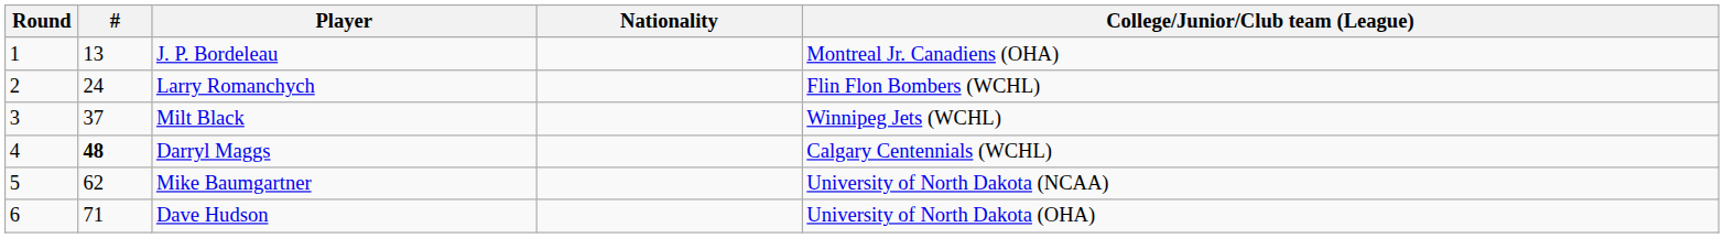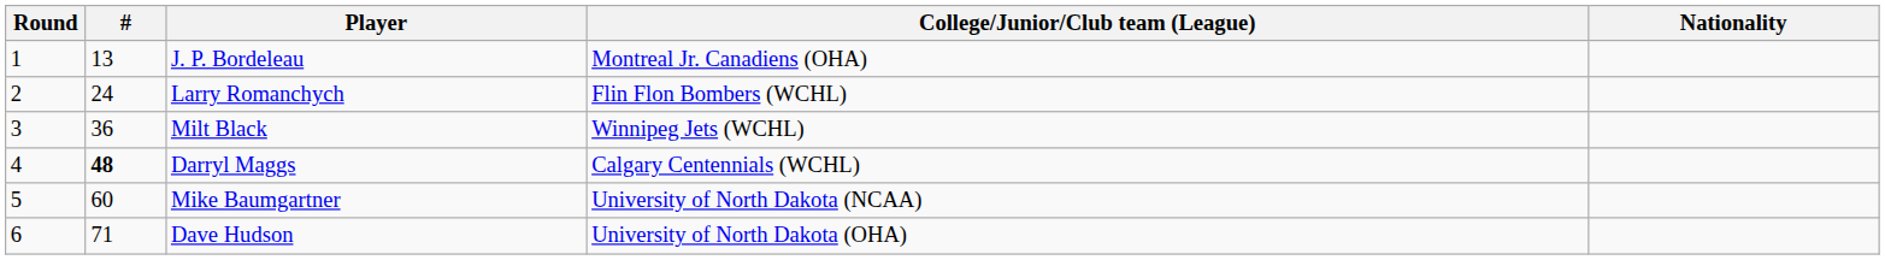 <table class="wikitable">
 <tr align="center">
 <th bgcolor="#DDDDFF" width="4.0%">Round</th>
 <th bgcolor="#DDDDFF" width="4.0%">#</th>
 <th bgcolor="#DDDDFF" width="21.0%">Player</th>
+<th bgcolor="#DDDDFF" width="50.0%">College/Junior/Club team (League)</th>
 <th bgcolor="#DDDDFF" width="14.5%">Nationality</th>
-<th bgcolor="#DDDDFF" width="50.0%">College/Junior/Club team (League)</th>
 </tr>
 <tr>
 <td>1</td>
 <td>13</td>
 <td><a href='#'>J. P. Bordeleau</a></td>
+<td><a href='#'>Montreal Jr. Canadiens</a> (OHA)</td>
 <td></td>
-<td><a href='#'>Montreal Jr. Canadiens</a> (OHA)</td>
 </tr>
 <tr>
 <td>2</td>
 <td>24</td>
 <td><a href='#'>Larry Romanchych</a></td>
+<td><a href='#'>Flin Flon Bombers</a> (WCHL)</td>
 <td></td>
-<td><a href='#'>Flin Flon Bombers</a> (WCHL)</td>
 </tr>
 <tr>
 <td>3</td>
-<td>37</td>
+<td>36</td>
 <td><a href='#'>Milt Black</a></td>
+<td><a href='#'>Winnipeg Jets</a> (WCHL)</td>
 <td></td>
-<td><a href='#'>Winnipeg Jets</a> (WCHL)</td>
 </tr>
 <tr>
 <td>4</td>
 <td><strong>48</strong></td>
 <td><a href='#'>Darryl Maggs</a></td>
+<td><a href='#'>Calgary Centennials</a> (WCHL)</td>
 <td></td>
-<td><a href='#'>Calgary Centennials</a> (WCHL)</td>
 </tr>
 <tr>
 <td>5</td>
-<td>62</td>
+<td>60</td>
 <td><a href='#'>Mike Baumgartner</a></td>
+<td><a href='#'>University of North Dakota</a> (NCAA)</td>
 <td></td>
-<td><a href='#'>University of North Dakota</a> (NCAA)</td>
 </tr>
 <tr>
 <td>6</td>
 <td>71</td>
 <td><a href='#'>Dave Hudson</a></td>
+<td><a href='#'>University of North Dakota</a> (OHA)</td>
 <td></td>
-<td><a href='#'>University of North Dakota</a> (OHA)</td>
 </tr>
 </table>
